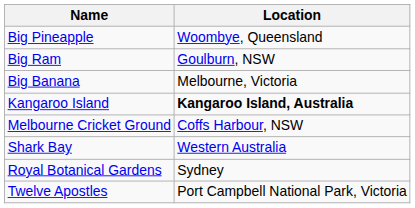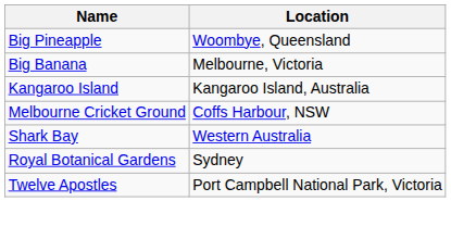 <table class="wikitable">
 <tr>
 <th>Name</th>
 <th>Location</th>
 </tr>
 <tr>
 <td><a href='#'>Big Pineapple</a></td>
 <td><a href='#'>Woombye</a>, Queensland</td>
 </tr>
 <tr>
-<td><a href='#'>Big Ram</a></td>
-<td><a href='#'>Goulburn</a>, NSW</td>
-</tr>
-<tr>
 <td><a href='#'>Big Banana</a></td>
 <td>Melbourne, Victoria</td>
 </tr>
 <tr>
 <td><a href='#'>Kangaroo Island</a></td>
-<td><strong>Kangaroo Island, Australia</strong></td>
+<td>Kangaroo Island, Australia</td>
 </tr>
 <tr>
 <td><a href='#'>Melbourne Cricket Ground</a></td>
 <td><a href='#'>Coffs Harbour</a>, NSW</td>
 </tr>
 <tr>
 <td><a href='#'>Shark Bay</a></td>
 <td><a href='#'>Western Australia</a></td>
 </tr>
 <tr>
 <td><a href='#'>Royal Botanical Gardens</a></td>
 <td>Sydney</td>
 </tr>
 <tr>
 <td><a href='#'>Twelve Apostles</a></td>
 <td>Port Campbell National Park, Victoria</td>
 </tr>
 </table>
